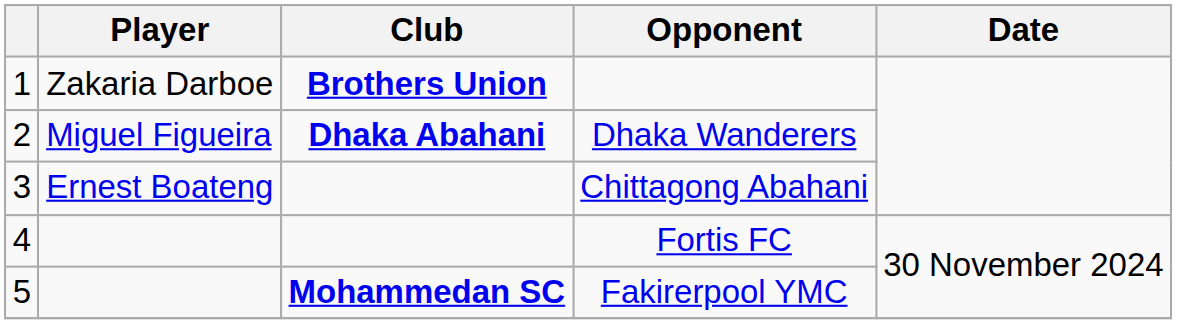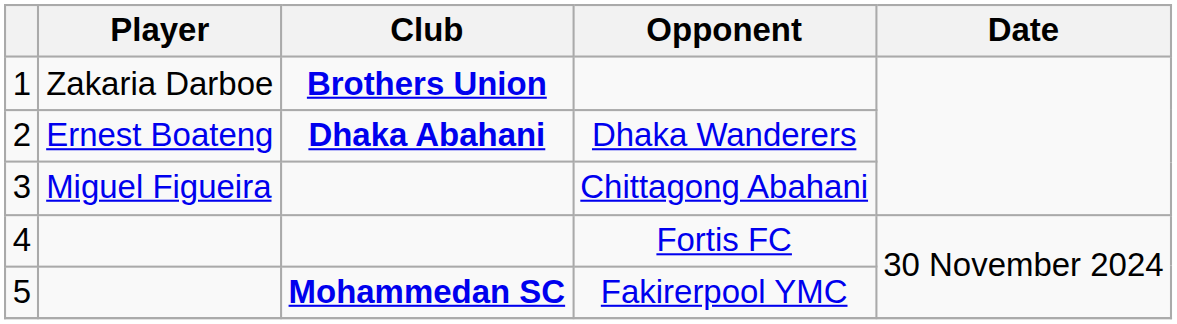 <table class="wikitable" style="text-align:center">
 <tr>
 <th></th>
 <th>Player</th>
 <th>Club</th>
 <th>Opponent</th>
 <th>Date</th>
 </tr>
 <tr>
 <td>1</td>
 <td align="left"> Zakaria Darboe</td>
 <td><strong><a href='#'>Brothers Union</a></strong></td>
 <td></td>
 <td rowspan="3"></td>
 </tr>
 <tr>
 <td>2</td>
-<td align="left"> <a href='#'>Miguel Figueira</a></td>
+<td align="left"> <a href='#'>Ernest Boateng</a></td>
 <td><strong><a href='#'>Dhaka Abahani</a></strong></td>
 <td><a href='#'>Dhaka Wanderers</a></td>
 </tr>
 <tr>
 <td>3</td>
-<td align="left"> <a href='#'>Ernest Boateng</a></td>
+<td align="left"> <a href='#'>Miguel Figueira</a></td>
 <td></td>
 <td><a href='#'>Chittagong Abahani</a></td>
 </tr>
 <tr>
 <td>4</td>
 <td align="left"></td>
 <td></td>
 <td><a href='#'>Fortis FC</a></td>
 <td rowspan="2">30 November 2024</td>
 </tr>
 <tr>
 <td>5</td>
 <td align="left"></td>
 <td><strong><a href='#'>Mohammedan SC</a></strong></td>
 <td><a href='#'>Fakirerpool YMC</a></td>
 </tr>
 <tr>
 </tr>
 </table>
